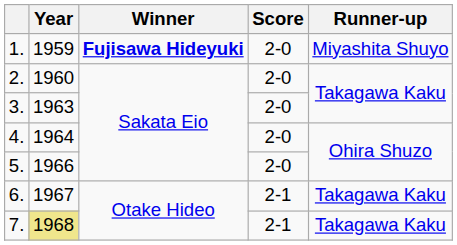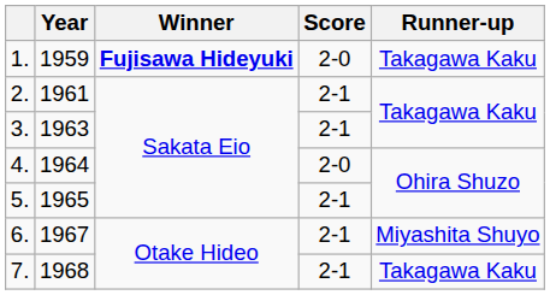 <table class="wikitable sortable" style="text-align: center;">
 <tr>
 <th></th>
 <th>Year</th>
 <th>Winner</th>
 <th>Score</th>
 <th>Runner-up</th>
 </tr>
 <tr>
 <td>1.</td>
 <td>1959</td>
 <td><strong><a href='#'>Fujisawa Hideyuki</a></strong></td>
 <td>2-0</td>
-<td><a href='#'>Miyashita Shuyo</a></td>
+<td><a href='#'>Takagawa Kaku</a></td>
 </tr>
 <tr>
 <td>2.</td>
-<td>1960</td>
+<td>1961</td>
 <td rowspan=4><a href='#'>Sakata Eio</a></td>
-<td>2-0</td>
+<td>2-1</td>
 <td rowspan=2><a href='#'>Takagawa Kaku</a></td>
 </tr>
 <tr>
 <td>3.</td>
 <td>1963</td>
-<td>2-0</td>
+<td>2-1</td>
 </tr>
 <tr>
 <td>4.</td>
 <td>1964</td>
 <td>2-0</td>
 <td rowspan=2><a href='#'>Ohira Shuzo</a></td>
 </tr>
 <tr>
 <td>5.</td>
-<td>1966</td>
-<td>2-0</td>
+<td>1965</td>
+<td>2-1</td>
 </tr>
 <tr>
 <td>6.</td>
 <td>1967</td>
 <td rowspan=2><a href='#'>Otake Hideo</a></td>
 <td>2-1</td>
-<td><a href='#'>Takagawa Kaku</a></td>
+<td><a href='#'>Miyashita Shuyo</a></td>
 </tr>
 <tr>
 <td>7.</td>
-<td style="background: khaki;">1968</td>
+<td>1968</td>
 <td>2-1</td>
 <td><a href='#'>Takagawa Kaku</a></td>
 </tr>
 </table>
